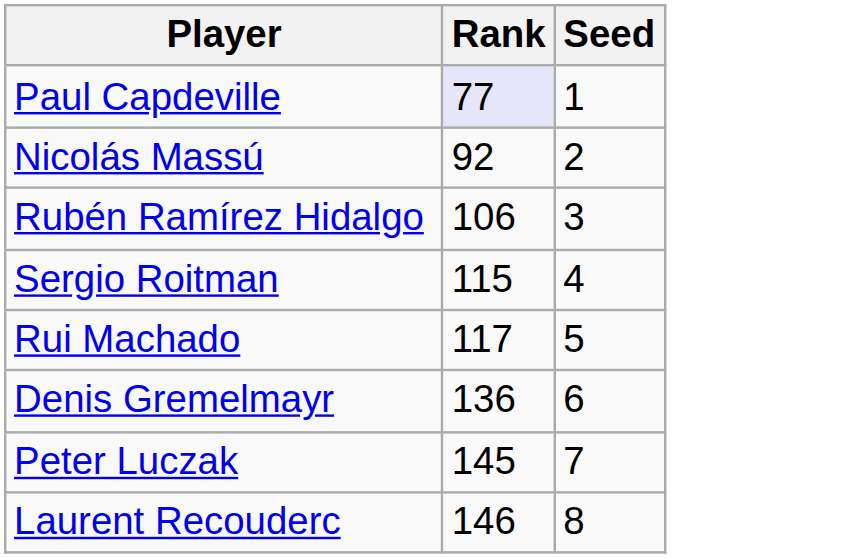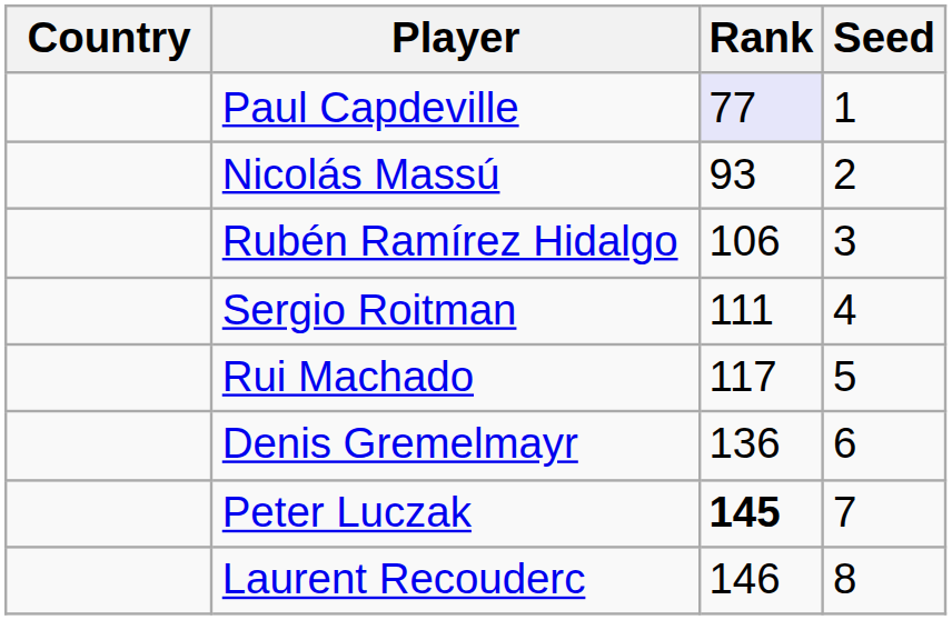 <table class="sortable wikitable">
 <tr>
+<th width="70">Country</th>
 <th width="175">Player</th>
 <th>Rank</th>
 <th>Seed</th>
 </tr>
 <tr>
+<td></td>
 <td><a href='#'>Paul Capdeville</a></td>
 <td style="background: lavender;">77</td>
 <td>1</td>
 </tr>
 <tr>
+<td></td>
 <td><a href='#'>Nicolás Massú</a></td>
-<td>92</td>
+<td>93</td>
 <td>2</td>
 </tr>
 <tr>
+<td></td>
 <td><a href='#'>Rubén Ramírez Hidalgo</a></td>
 <td>106</td>
 <td>3</td>
 </tr>
 <tr>
+<td></td>
 <td><a href='#'>Sergio Roitman</a></td>
-<td>115</td>
+<td>111</td>
 <td>4</td>
 </tr>
 <tr>
+<td></td>
 <td><a href='#'>Rui Machado</a></td>
 <td>117</td>
 <td>5</td>
 </tr>
 <tr>
+<td></td>
 <td><a href='#'>Denis Gremelmayr</a></td>
 <td>136</td>
 <td>6</td>
 </tr>
 <tr>
+<td></td>
 <td><a href='#'>Peter Luczak</a></td>
-<td>145</td>
+<td><strong>145</strong></td>
 <td>7</td>
 </tr>
 <tr>
+<td></td>
 <td><a href='#'>Laurent Recouderc</a></td>
 <td>146</td>
 <td>8</td>
 </tr>
 </table>
